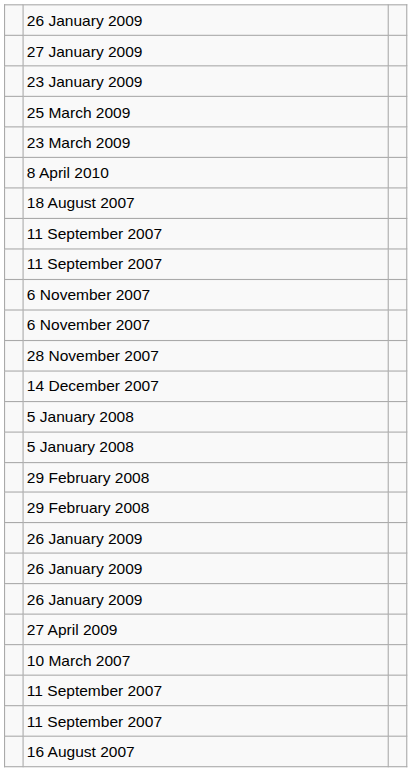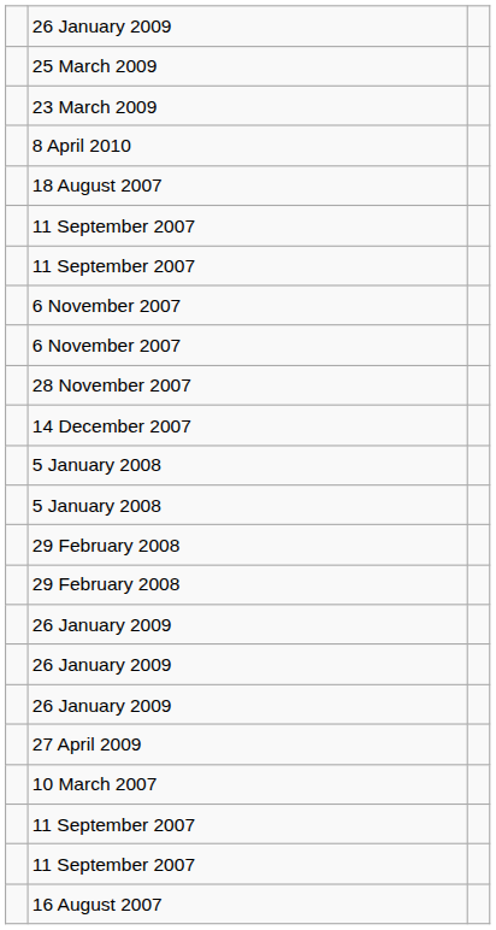 <table class="wikitable" style="font-size: 89%; float: left; width: 26em; margin-right: 1em; height: 700px">
 <tr>
 <td></td>
 <td>26 January 2009</td>
-<td></td>
-</tr>
-<tr>
-<td></td>
-<td>27 January 2009</td>
-<td></td>
-</tr>
-<tr>
-<td></td>
-<td>23 January 2009</td>
 <td></td>
 </tr>
 <tr>
 <td></td>
 <td>25 March 2009</td>
 <td></td>
 </tr>
 <tr>
 <td></td>
 <td>23 March 2009</td>
 <td></td>
 </tr>
 <tr>
 <td></td>
 <td>8 April 2010</td>
 <td></td>
 </tr>
 <tr>
 <td></td>
 <td>18 August 2007</td>
 <td></td>
 </tr>
 <tr>
 <td></td>
 <td>11 September 2007</td>
 <td></td>
 </tr>
 <tr>
 <td></td>
 <td>11 September 2007</td>
 <td></td>
 </tr>
 <tr>
 <td></td>
 <td>6 November 2007</td>
 <td></td>
 </tr>
 <tr>
 <td></td>
 <td>6 November 2007</td>
 <td></td>
 </tr>
 <tr>
 <td></td>
 <td>28 November 2007</td>
 <td></td>
 </tr>
 <tr>
 <td></td>
 <td>14 December 2007</td>
 <td></td>
 </tr>
 <tr>
 <td></td>
 <td>5 January 2008</td>
 <td></td>
 </tr>
 <tr>
 <td></td>
 <td>5 January 2008</td>
 <td></td>
 </tr>
 <tr>
 <td></td>
 <td>29 February 2008</td>
 <td></td>
 </tr>
 <tr>
 <td></td>
 <td>29 February 2008</td>
 <td></td>
 </tr>
 <tr>
 <td></td>
 <td>26 January 2009</td>
 <td></td>
 </tr>
 <tr>
 <td></td>
 <td>26 January 2009</td>
 <td></td>
 </tr>
 <tr>
 <td></td>
 <td>26 January 2009</td>
 <td></td>
 </tr>
 <tr>
 <td></td>
 <td>27 April 2009</td>
 <td></td>
 </tr>
 <tr>
 <td></td>
 <td>10 March 2007</td>
 <td></td>
 </tr>
 <tr>
 <td></td>
 <td>11 September 2007</td>
 <td></td>
 </tr>
 <tr>
 <td></td>
 <td>11 September 2007</td>
 <td></td>
 </tr>
 <tr>
 <td></td>
 <td>16 August 2007</td>
 <td></td>
 </tr>
 </table>
